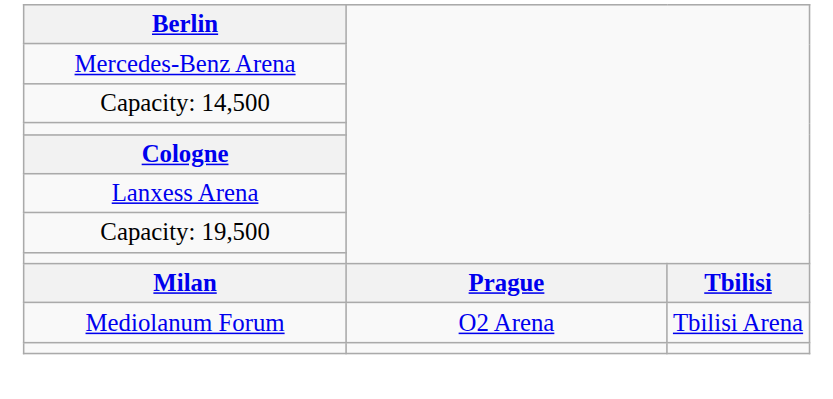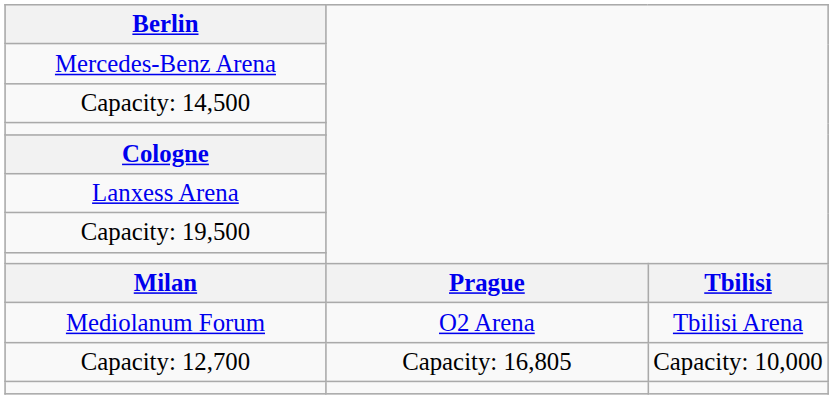 <table class="wikitable" style="text-align:center;margin:1em auto;">
 <tr>
 <th width=200px><a href='#'>Berlin</a></th>
 <td colspan=2 rowspan=8></td>
 </tr>
 <tr>
 <td><a href='#'>Mercedes-Benz Arena</a></td>
 </tr>
 <tr>
 <td>Capacity: 14,500</td>
 </tr>
 <tr>
 <td></td>
 </tr>
 <tr>
 <th><a href='#'>Cologne</a></th>
 </tr>
 <tr>
 <td><a href='#'>Lanxess Arena</a></td>
 </tr>
 <tr>
 <td>Capacity: 19,500</td>
 </tr>
 <tr>
 <td></td>
 </tr>
 <tr>
 <th width=200px><a href='#'>Milan</a></th>
 <th width=200px><a href='#'>Prague</a></th>
 <th mwidth=200px><a href='#'>Tbilisi</a></th>
 </tr>
 <tr>
 <td><a href='#'>Mediolanum Forum</a></td>
 <td><a href='#'>O2 Arena</a></td>
 <td><a href='#'>Tbilisi Arena</a></td>
 </tr>
 <tr>
+<td>Capacity: 12,700</td>
+<td>Capacity: 16,805</td>
+<td>Capacity: 10,000</td>
+</tr>
+<tr>
 <td></td>
 <td></td>
 <td></td>
 </tr>
 </table>
